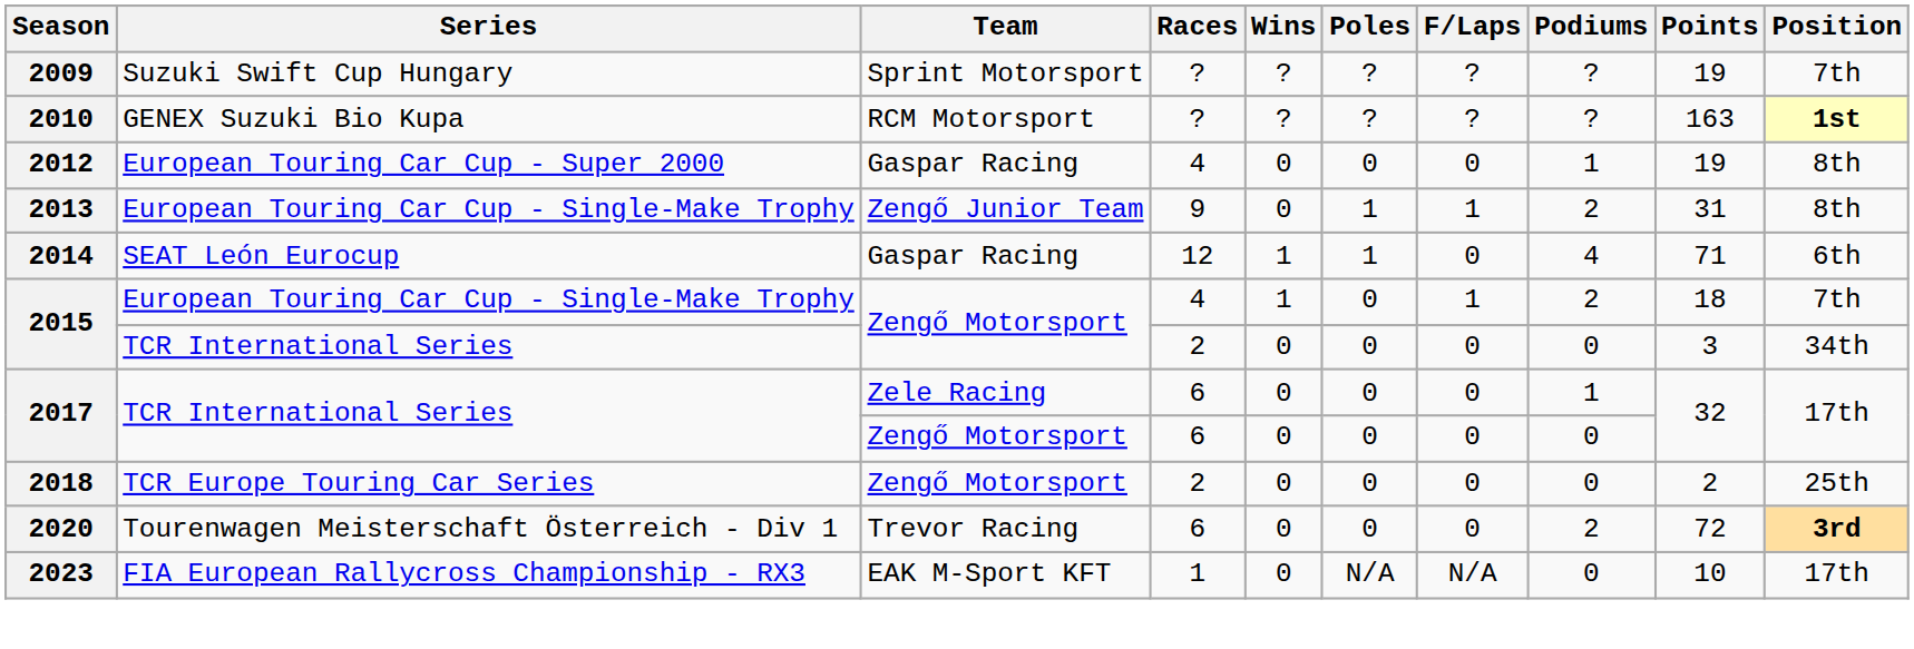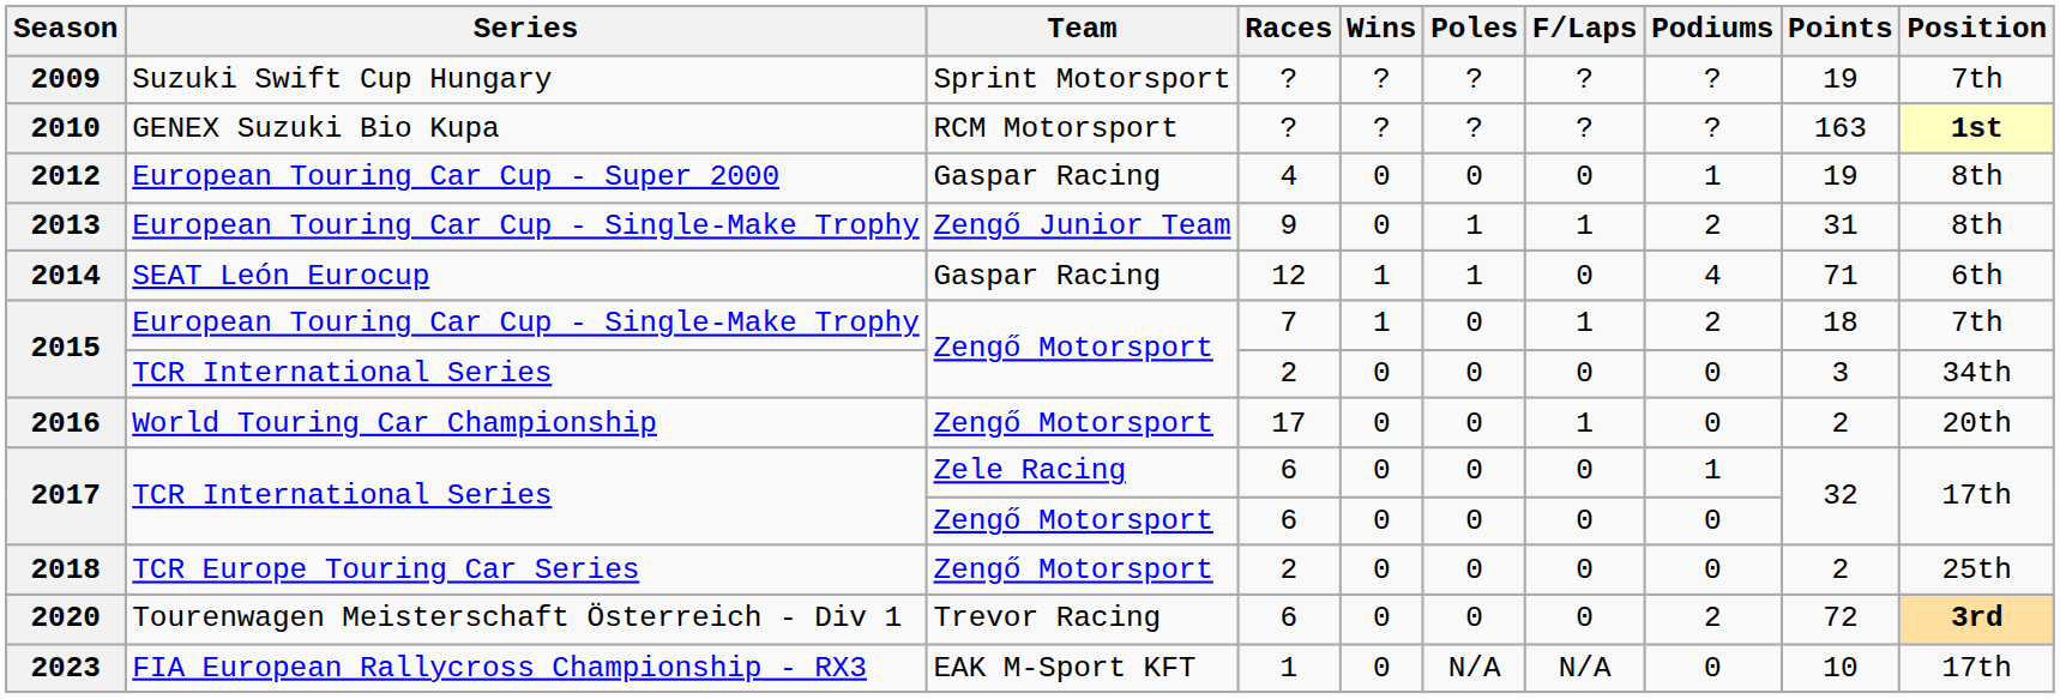 <table class="wikitable" style="font-size: 90%; text-align:center">
 <tr>
 <th>Season</th>
 <th>Series</th>
 <th>Team</th>
 <th>Races</th>
 <th>Wins</th>
 <th>Poles</th>
 <th>F/Laps</th>
 <th>Podiums</th>
 <th>Points</th>
 <th>Position</th>
 </tr>
 <tr>
 <th>2009</th>
 <td align=left>Suzuki Swift Cup Hungary</td>
 <td align=left>Sprint Motorsport</td>
 <td>?</td>
 <td>?</td>
 <td>?</td>
 <td>?</td>
 <td>?</td>
 <td>19</td>
 <td>7th</td>
 </tr>
 <tr>
 <th>2010</th>
 <td align=left>GENEX Suzuki Bio Kupa</td>
 <td align=left>RCM Motorsport</td>
 <td>?</td>
 <td>?</td>
 <td>?</td>
 <td>?</td>
 <td>?</td>
 <td>163</td>
 <td style="background:#FFFFBF;"><strong>1st</strong></td>
 </tr>
 <tr>
 <th>2012</th>
 <td align=left><a href='#'>European Touring Car Cup - Super 2000</a></td>
 <td align=left>Gaspar Racing</td>
 <td>4</td>
 <td>0</td>
 <td>0</td>
 <td>0</td>
 <td>1</td>
 <td>19</td>
 <td>8th</td>
 </tr>
 <tr>
 <th>2013</th>
 <td align=left><a href='#'>European Touring Car Cup - Single-Make Trophy</a></td>
 <td align=left><a href='#'>Zengő Junior Team</a></td>
 <td>9</td>
 <td>0</td>
 <td>1</td>
 <td>1</td>
 <td>2</td>
 <td>31</td>
 <td>8th</td>
 </tr>
 <tr>
 <th>2014</th>
 <td align=left><a href='#'>SEAT León Eurocup</a></td>
 <td align=left>Gaspar Racing</td>
 <td>12</td>
 <td>1</td>
 <td>1</td>
 <td>0</td>
 <td>4</td>
 <td>71</td>
 <td>6th</td>
 </tr>
 <tr>
 <th rowspan="2">2015</th>
 <td align=left><a href='#'>European Touring Car Cup - Single-Make Trophy</a></td>
 <td rowspan="2" align=left><a href='#'>Zengő Motorsport</a></td>
-<td>4</td>
+<td>7</td>
 <td>1</td>
 <td>0</td>
 <td>1</td>
 <td>2</td>
 <td>18</td>
 <td>7th</td>
 </tr>
 <tr>
 <td align=left><a href='#'>TCR International Series</a></td>
 <td>2</td>
 <td>0</td>
 <td>0</td>
 <td>0</td>
 <td>0</td>
 <td>3</td>
 <td>34th</td>
+</tr>
+<tr>
+<th>2016</th>
+<td align=left><a href='#'>World Touring Car Championship</a></td>
+<td align=left><a href='#'>Zengő Motorsport</a></td>
+<td>17</td>
+<td>0</td>
+<td>0</td>
+<td>1</td>
+<td>0</td>
+<td>2</td>
+<td>20th</td>
 </tr>
 <tr>
 <th rowspan="2">2017</th>
 <td rowspan="2" align=left><a href='#'>TCR International Series</a></td>
 <td align=left><a href='#'>Zele Racing</a></td>
 <td>6</td>
 <td>0</td>
 <td>0</td>
 <td>0</td>
 <td>1</td>
 <td rowspan="2">32</td>
 <td rowspan="2">17th</td>
 </tr>
 <tr>
 <td align=left><a href='#'>Zengő Motorsport</a></td>
 <td>6</td>
 <td>0</td>
 <td>0</td>
 <td>0</td>
 <td>0</td>
 </tr>
 <tr>
 <th>2018</th>
 <td align=left><a href='#'>TCR Europe Touring Car Series</a></td>
 <td align=left><a href='#'>Zengő Motorsport</a></td>
 <td>2</td>
 <td>0</td>
 <td>0</td>
 <td>0</td>
 <td>0</td>
 <td>2</td>
 <td>25th</td>
 </tr>
 <tr>
 <th>2020</th>
 <td align=left>Tourenwagen Meisterschaft Österreich - Div 1</td>
 <td align=left>Trevor Racing</td>
 <td>6</td>
 <td>0</td>
 <td>0</td>
 <td>0</td>
 <td>2</td>
 <td>72</td>
 <td style="background:#FFDF9F;"><strong>3rd</strong></td>
 </tr>
 <tr>
 <th>2023</th>
 <td align=left><a href='#'>FIA European Rallycross Championship - RX3</a></td>
 <td align=left>EAK M-Sport KFT</td>
 <td>1</td>
 <td>0</td>
 <td>N/A</td>
 <td>N/A</td>
 <td>0</td>
 <td>10</td>
 <td>17th</td>
 </tr>
 </table>
